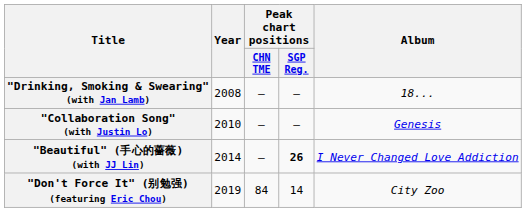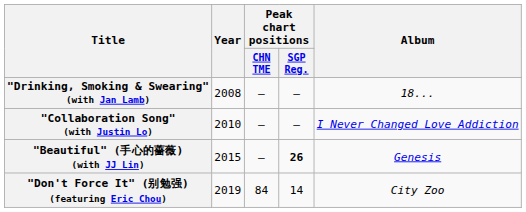 <table class="wikitable plainrowheaders" style="text-align:center;">
 <tr>
 <th rowspan="2" scope="col">Title</th>
 <th rowspan="2" scope="col">Year</th>
 <th colspan="2">Peak chart positions</th>
 <th rowspan="2" scope="col">Album</th>
 </tr>
 <tr>
 <th scope="col" style="width:3em;font-size:90%;"><a href='#'>CHN TME</a><br></th>
 <th scope="col" style="width:3em;font-size:90%;"><a href='#'>SGP Reg.</a><br></th>
 </tr>
 <tr>
 <th scope="row">"Drinking, Smoking & Swearing"<br><small>(with <a href='#'>Jan Lamb</a>)</small></th>
 <td>2008</td>
 <td>—</td>
 <td>—</td>
 <td><em>18...</em></td>
 </tr>
 <tr>
 <th scope="row">"Collaboration Song"<br><small>(with <a href='#'>Justin Lo</a>)</small></th>
 <td>2010</td>
 <td>—</td>
 <td>—</td>
-<td><em><a href='#'>Genesis</a></em></td>
+<td><em><a href='#'>I Never Changed Love Addiction</a></em></td>
 </tr>
 <tr>
 <th scope="row">"Beautiful" (手心的薔薇)<br><small>(with <a href='#'>JJ Lin</a>)</small></th>
-<td>2014</td>
+<td>2015</td>
 <td>—</td>
 <td><strong>26</strong></td>
-<td><em><a href='#'>I Never Changed Love Addiction</a></em></td>
+<td><em><a href='#'>Genesis</a></em></td>
 </tr>
 <tr>
 <th scope="row">"Don't Force It" (别勉强)<br><small>(featuring <a href='#'>Eric Chou</a>)</small></th>
 <td>2019</td>
 <td>84</td>
 <td>14</td>
 <td><em>City Zoo</em></td>
 </tr>
 </table>
